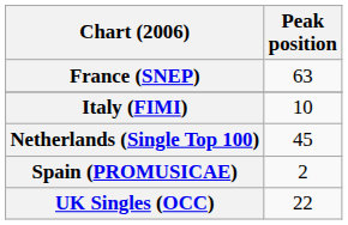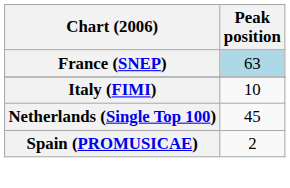 <table class="wikitable sortable plainrowheaders" style="text-align:center">
 <tr>
 <th scope="col">Chart (2006)</th>
 <th scope="col">Peak<br>position</th>
 </tr>
 <tr>
 <th scope="row">France (<a href='#'>SNEP</a>)</th>
-<td>63</td>
+<td style="background: lightblue;">63</td>
 </tr>
 <tr>
 </tr>
 <tr>
 <th scope="row">Italy (<a href='#'>FIMI</a>)</th>
 <td>10</td>
 </tr>
 <tr>
 <th scope="row">Netherlands (<a href='#'>Single Top 100</a>)</th>
 <td>45</td>
 </tr>
 <tr>
 <th scope="row">Spain (<a href='#'>PROMUSICAE</a>)</th>
 <td>2</td>
 </tr>
-<tr>
-<th scope="row"><a href='#'>UK Singles</a> (<a href='#'>OCC</a>)</th>
-<td>22</td>
-</tr>
 </table>
